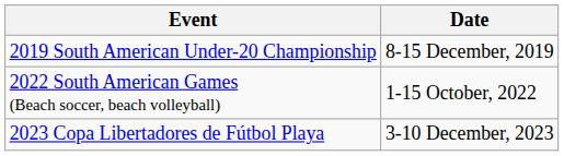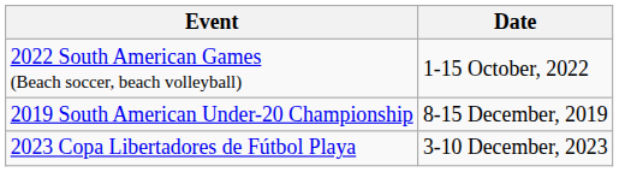 <table class="wikitable sortable" style="text-align:right">
 <tr>
 <th>Event</th>
 <th>Date</th>
 </tr>
 <tr>
+<td align=left><a href='#'>2022 South American Games</a><br><small>(Beach soccer, beach volleyball)</small></td>
+<td align=left>1-15 October, 2022</td>
+</tr>
+<tr>
 <td align=left><a href='#'>2019 South American Under-20 Championship</a></td>
 <td align=left>8-15 December, 2019</td>
-</tr>
-<tr>
-<td align=left><a href='#'>2022 South American Games</a><br><small>(Beach soccer, beach volleyball)</small></td>
-<td align=left>1-15 October, 2022</td>
 </tr>
 <tr>
 <td align=left><a href='#'>2023 Copa Libertadores de Fútbol Playa</a></td>
 <td align=left>3-10 December, 2023</td>
 </tr>
 </table>
